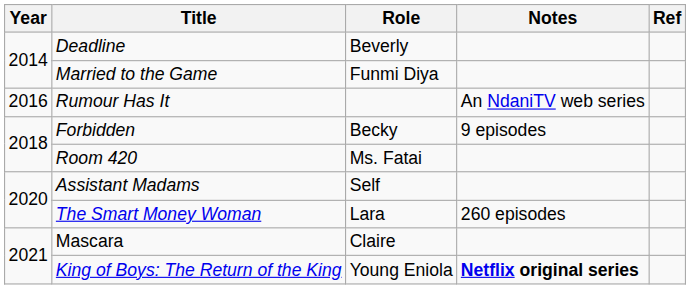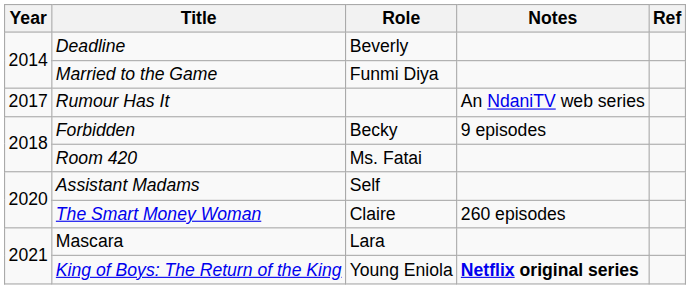 <table class="wikitable sortable">
 <tr>
 <th>Year</th>
 <th>Title</th>
 <th>Role</th>
 <th>Notes</th>
 <th>Ref</th>
 </tr>
 <tr>
 <td rowspan="2">2014</td>
 <td><em>Deadline</em></td>
 <td>Beverly</td>
 <td></td>
 <td></td>
 </tr>
 <tr>
 <td><em>Married to the Game</em></td>
 <td>Funmi Diya</td>
 <td></td>
 <td></td>
 </tr>
 <tr>
-<td>2016</td>
+<td>2017</td>
 <td><em>Rumour Has It</em></td>
 <td></td>
 <td>An <a href='#'>NdaniTV</a> web series</td>
 <td></td>
 </tr>
 <tr>
 <td rowspan="2">2018</td>
 <td><em>Forbidden</em></td>
 <td>Becky</td>
 <td>9 episodes</td>
 <td></td>
 </tr>
 <tr>
 <td><em>Room 420</em></td>
 <td>Ms. Fatai</td>
 <td></td>
 <td></td>
 </tr>
 <tr>
 <td rowspan="2">2020</td>
 <td><em>Assistant Madams</em></td>
 <td>Self</td>
 <td></td>
 <td></td>
 </tr>
 <tr>
 <td><em><a href='#'>The Smart Money Woman</a></em></td>
-<td>Lara</td>
+<td>Claire</td>
 <td>260 episodes</td>
 <td></td>
 </tr>
 <tr>
 <td rowspan="2">2021</td>
 <td>Mascara</td>
-<td>Claire</td>
+<td>Lara</td>
 <td></td>
 <td></td>
 </tr>
 <tr>
 <td><em><a href='#'>King of Boys: The Return of the King</a></em></td>
 <td>Young Eniola</td>
 <td><strong><a href='#'>Netflix</a> original series</strong></td>
 <td></td>
 </tr>
 </table>
